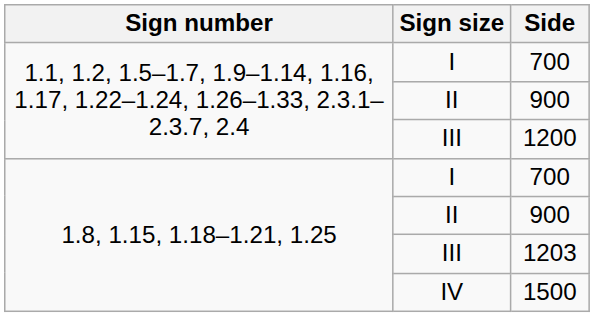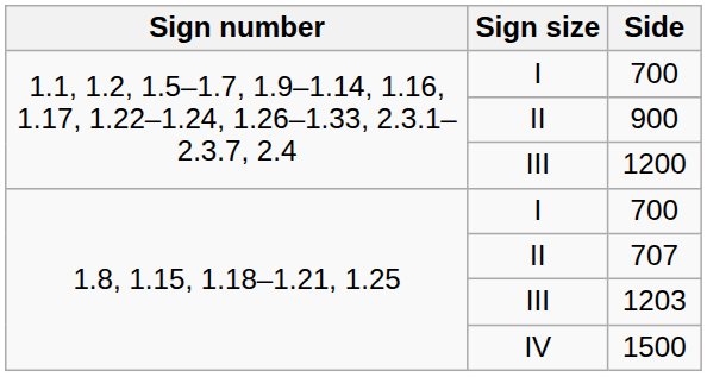 <table class="wikitable" style="text-align:center;">
 <tr>
 <th style="width:250px;">Sign number</th>
 <th style="width:70px;">Sign size</th>
 <th style="width:45px;">Side</th>
 </tr>
 <tr>
 <td rowspan="3">1.1, 1.2, 1.5–1.7, 1.9–1.14, 1.16, 1.17, 1.22–1.24, 1.26–1.33, 2.3.1–2.3.7, 2.4</td>
 <td>I</td>
 <td>700</td>
 </tr>
 <tr>
 <td>II</td>
 <td>900</td>
 </tr>
 <tr>
 <td>III</td>
 <td>1200</td>
 </tr>
 <tr>
 <td rowspan="4">1.8, 1.15, 1.18–1.21, 1.25</td>
 <td>I</td>
 <td>700</td>
 </tr>
 <tr>
 <td>II</td>
-<td>900</td>
+<td>707</td>
 </tr>
 <tr>
 <td>III</td>
 <td>1203</td>
 </tr>
 <tr>
 <td>IV</td>
 <td>1500</td>
 </tr>
 </table>
